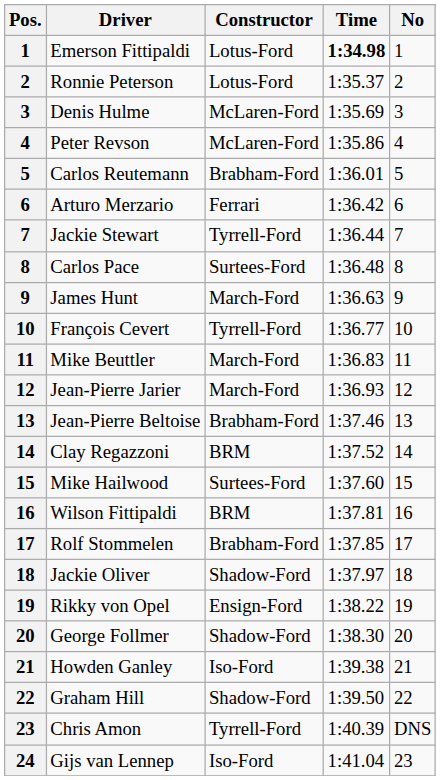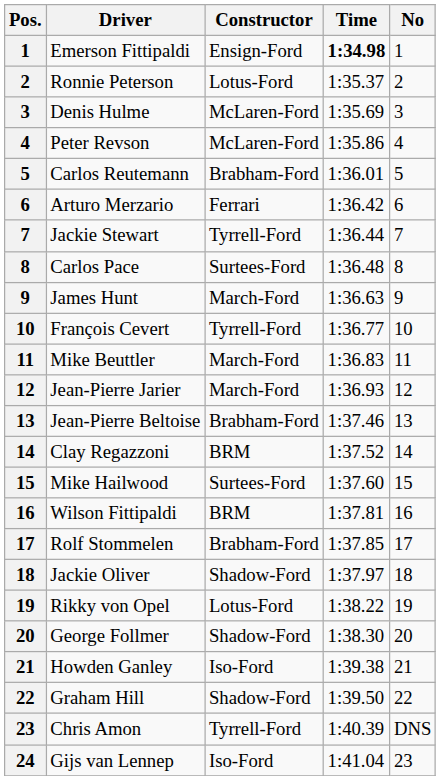 <table class="wikitable sortable" style="font-size: 95%;">
 <tr>
 <th>Pos.</th>
 <th>Driver</th>
 <th>Constructor</th>
 <th>Time</th>
 <th>No</th>
 </tr>
 <tr>
 <th>1</th>
 <td>Emerson Fittipaldi</td>
-<td>Lotus-Ford</td>
+<td>Ensign-Ford</td>
 <td><strong>1:34.98</strong></td>
 <td>1</td>
 </tr>
 <tr>
 <th>2</th>
 <td>Ronnie Peterson</td>
 <td>Lotus-Ford</td>
 <td>1:35.37</td>
 <td>2</td>
 </tr>
 <tr>
 <th>3</th>
 <td>Denis Hulme</td>
 <td>McLaren-Ford</td>
 <td>1:35.69</td>
 <td>3</td>
 </tr>
 <tr>
 <th>4</th>
 <td>Peter Revson</td>
 <td>McLaren-Ford</td>
 <td>1:35.86</td>
 <td>4</td>
 </tr>
 <tr>
 <th>5</th>
 <td>Carlos Reutemann</td>
 <td>Brabham-Ford</td>
 <td>1:36.01</td>
 <td>5</td>
 </tr>
 <tr>
 <th>6</th>
 <td>Arturo Merzario</td>
 <td>Ferrari</td>
 <td>1:36.42</td>
 <td>6</td>
 </tr>
 <tr>
 <th>7</th>
 <td>Jackie Stewart</td>
 <td>Tyrrell-Ford</td>
 <td>1:36.44</td>
 <td>7</td>
 </tr>
 <tr>
 <th>8</th>
 <td>Carlos Pace</td>
 <td>Surtees-Ford</td>
 <td>1:36.48</td>
 <td>8</td>
 </tr>
 <tr>
 <th>9</th>
 <td>James Hunt</td>
 <td>March-Ford</td>
 <td>1:36.63</td>
 <td>9</td>
 </tr>
 <tr>
 <th>10</th>
 <td>François Cevert</td>
 <td>Tyrrell-Ford</td>
 <td>1:36.77</td>
 <td>10</td>
 </tr>
 <tr>
 <th>11</th>
 <td>Mike Beuttler</td>
 <td>March-Ford</td>
 <td>1:36.83</td>
 <td>11</td>
 </tr>
 <tr>
 <th>12</th>
 <td>Jean-Pierre Jarier</td>
 <td>March-Ford</td>
 <td>1:36.93</td>
 <td>12</td>
 </tr>
 <tr>
 <th>13</th>
 <td>Jean-Pierre Beltoise</td>
 <td>Brabham-Ford</td>
 <td>1:37.46</td>
 <td>13</td>
 </tr>
 <tr>
 <th>14</th>
 <td>Clay Regazzoni</td>
 <td>BRM</td>
 <td>1:37.52</td>
 <td>14</td>
 </tr>
 <tr>
 <th>15</th>
 <td>Mike Hailwood</td>
 <td>Surtees-Ford</td>
 <td>1:37.60</td>
 <td>15</td>
 </tr>
 <tr>
 <th>16</th>
 <td>Wilson Fittipaldi</td>
 <td>BRM</td>
 <td>1:37.81</td>
 <td>16</td>
 </tr>
 <tr>
 <th>17</th>
 <td>Rolf Stommelen</td>
 <td>Brabham-Ford</td>
 <td>1:37.85</td>
 <td>17</td>
 </tr>
 <tr>
 <th>18</th>
 <td>Jackie Oliver</td>
 <td>Shadow-Ford</td>
 <td>1:37.97</td>
 <td>18</td>
 </tr>
 <tr>
 <th>19</th>
 <td>Rikky von Opel</td>
-<td>Ensign-Ford</td>
+<td>Lotus-Ford</td>
 <td>1:38.22</td>
 <td>19</td>
 </tr>
 <tr>
 <th>20</th>
 <td>George Follmer</td>
 <td>Shadow-Ford</td>
 <td>1:38.30</td>
 <td>20</td>
 </tr>
 <tr>
 <th>21</th>
 <td>Howden Ganley</td>
 <td>Iso-Ford</td>
 <td>1:39.38</td>
 <td>21</td>
 </tr>
 <tr>
 <th>22</th>
 <td>Graham Hill</td>
 <td>Shadow-Ford</td>
 <td>1:39.50</td>
 <td>22</td>
 </tr>
 <tr>
 <th>23</th>
 <td>Chris Amon</td>
 <td>Tyrrell-Ford</td>
 <td>1:40.39</td>
 <td>DNS</td>
 </tr>
 <tr>
 <th>24</th>
 <td>Gijs van Lennep</td>
 <td>Iso-Ford</td>
 <td>1:41.04</td>
 <td>23</td>
 </tr>
 </table>
